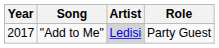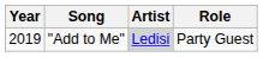 <table class="wikitable plainrowheaders sortable" style="margin-right: 0;">
 <tr>
 <th>Year</th>
 <th>Song</th>
 <th>Artist</th>
 <th>Role</th>
 </tr>
 <tr>
-<td>2017</td>
+<td>2019</td>
 <td>"Add to Me"</td>
 <td style="background: lightgrey;"><a href='#'>Ledisi</a></td>
 <td>Party Guest</td>
 </tr>
 </table>
